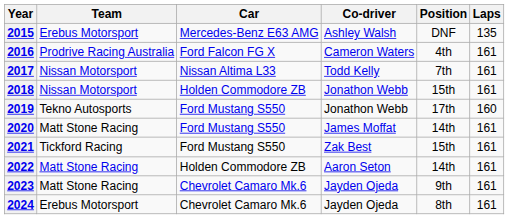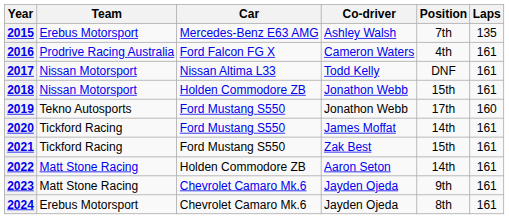 <table class="wikitable" style="font-size: 95%;">
 <tr>
 <th>Year</th>
 <th>Team</th>
 <th>Car</th>
 <th>Co-driver</th>
 <th>Position</th>
 <th>Laps</th>
 </tr>
 <tr>
 <th><a href='#'>2015</a></th>
 <td><a href='#'>Erebus Motorsport</a></td>
 <td><a href='#'>Mercedes-Benz E63 AMG</a></td>
 <td> <a href='#'>Ashley Walsh</a></td>
-<td align="center">DNF</td>
+<td align="center">7th</td>
 <td align="center">135</td>
 </tr>
 <tr>
 <th><a href='#'>2016</a></th>
 <td><a href='#'>Prodrive Racing Australia</a></td>
 <td><a href='#'>Ford Falcon FG X</a></td>
 <td> <a href='#'>Cameron Waters</a></td>
 <td align="center">4th</td>
 <td align="center">161</td>
 </tr>
 <tr>
 <th><a href='#'>2017</a></th>
 <td><a href='#'>Nissan Motorsport</a></td>
 <td><a href='#'>Nissan Altima L33</a></td>
 <td> <a href='#'>Todd Kelly</a></td>
-<td align="center">7th</td>
+<td align="center">DNF</td>
 <td align="center">161</td>
 </tr>
 <tr>
 <th><a href='#'>2018</a></th>
 <td><a href='#'>Nissan Motorsport</a></td>
 <td><a href='#'>Holden Commodore ZB</a></td>
 <td> <a href='#'>Jonathon Webb</a></td>
 <td align="center">15th</td>
 <td align="center">161</td>
 </tr>
 <tr>
 <th><a href='#'>2019</a></th>
 <td>Tekno Autosports</td>
 <td><a href='#'>Ford Mustang S550</a></td>
 <td> Jonathon Webb</td>
 <td align="center">17th</td>
 <td align="center">160</td>
 </tr>
 <tr>
 <th><a href='#'>2020</a></th>
-<td>Matt Stone Racing</td>
+<td>Tickford Racing</td>
 <td><a href='#'>Ford Mustang S550</a></td>
 <td> <a href='#'>James Moffat</a></td>
 <td align="center">14th</td>
 <td align="center">161</td>
 </tr>
 <tr>
 <th><a href='#'>2021</a></th>
 <td>Tickford Racing</td>
 <td>Ford Mustang S550</td>
 <td> <a href='#'>Zak Best</a></td>
 <td align="center">15th</td>
 <td align="center">161</td>
 </tr>
 <tr>
 <th><a href='#'>2022</a></th>
 <td><a href='#'>Matt Stone Racing</a></td>
 <td>Holden Commodore ZB</td>
 <td> <a href='#'>Aaron Seton</a></td>
 <td align="center">14th</td>
 <td align="center">161</td>
 </tr>
 <tr>
 <th><a href='#'>2023</a></th>
 <td>Matt Stone Racing</td>
 <td><a href='#'>Chevrolet Camaro Mk.6</a></td>
 <td> <a href='#'>Jayden Ojeda</a></td>
 <td align="center">9th</td>
 <td align="center">161</td>
 </tr>
 <tr>
 <th><a href='#'>2024</a></th>
 <td>Erebus Motorsport</td>
 <td>Chevrolet Camaro Mk.6</td>
 <td> Jayden Ojeda</td>
 <td align="center">8th</td>
 <td align="center">161</td>
 </tr>
 </table>
